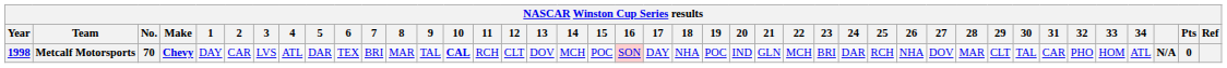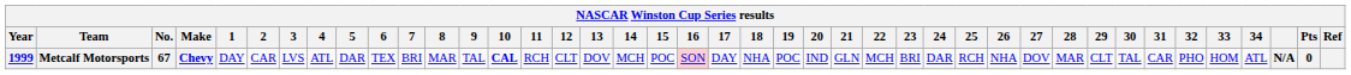 <table class="wikitable" style="text-align:center; font-size:75%">
 <tr>
 <th colspan=45><a href='#'>NASCAR</a> <a href='#'>Winston Cup Series</a> results</th>
 </tr>
 <tr>
 <th>Year</th>
 <th>Team</th>
 <th>No.</th>
 <th>Make</th>
 <th>1</th>
 <th>2</th>
 <th>3</th>
 <th>4</th>
 <th>5</th>
 <th>6</th>
 <th>7</th>
 <th>8</th>
 <th>9</th>
 <th>10</th>
 <th>11</th>
 <th>12</th>
 <th>13</th>
 <th>14</th>
 <th>15</th>
 <th>16</th>
 <th>17</th>
 <th>18</th>
 <th>19</th>
 <th>20</th>
 <th>21</th>
 <th>22</th>
 <th>23</th>
 <th>24</th>
 <th>25</th>
 <th>26</th>
 <th>27</th>
 <th>28</th>
 <th>29</th>
 <th>30</th>
 <th>31</th>
 <th>32</th>
 <th>33</th>
 <th>34</th>
 <th></th>
 <th>Pts</th>
 <th>Ref</th>
 </tr>
 <tr>
-<th><a href='#'>1998</a></th>
+<th><a href='#'>1999</a></th>
 <th>Metcalf Motorsports</th>
-<th>70</th>
+<th>67</th>
 <th><a href='#'>Chevy</a></th>
 <td><a href='#'>DAY</a></td>
 <td><a href='#'>CAR</a></td>
 <td><a href='#'>LVS</a></td>
 <td><a href='#'>ATL</a></td>
 <td><a href='#'>DAR</a></td>
 <td><a href='#'>TEX</a></td>
 <td><a href='#'>BRI</a></td>
 <td><a href='#'>MAR</a></td>
 <td><a href='#'>TAL</a></td>
 <td><strong><a href='#'>CAL</a></strong></td>
 <td><a href='#'>RCH</a></td>
 <td><a href='#'>CLT</a></td>
 <td><a href='#'>DOV</a></td>
 <td><a href='#'>MCH</a></td>
 <td><a href='#'>POC</a></td>
 <td style="background:#FFCFCF;"><a href='#'>SON</a><br></td>
 <td><a href='#'>DAY</a></td>
 <td><a href='#'>NHA</a></td>
 <td><a href='#'>POC</a></td>
 <td><a href='#'>IND</a></td>
 <td><a href='#'>GLN</a></td>
 <td><a href='#'>MCH</a></td>
 <td><a href='#'>BRI</a></td>
 <td><a href='#'>DAR</a></td>
 <td><a href='#'>RCH</a></td>
 <td><a href='#'>NHA</a></td>
 <td><a href='#'>DOV</a></td>
 <td><a href='#'>MAR</a></td>
 <td><a href='#'>CLT</a></td>
 <td><a href='#'>TAL</a></td>
 <td><a href='#'>CAR</a></td>
 <td><a href='#'>PHO</a></td>
 <td><a href='#'>HOM</a></td>
 <td><a href='#'>ATL</a></td>
 <th>N/A</th>
 <th>0</th>
 <th></th>
 </tr>
 </table>
